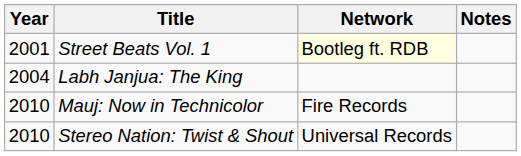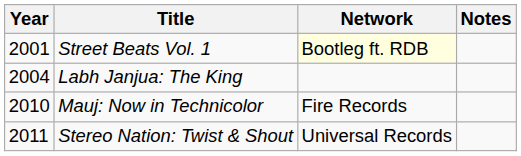 <table class="wikitable">
 <tr>
 <th>Year</th>
 <th>Title</th>
 <th>Network</th>
 <th>Notes</th>
 </tr>
 <tr>
 <td>2001</td>
 <td><em>Street Beats Vol. 1</em></td>
 <td style="background: lightyellow;">Bootleg ft. RDB</td>
 <td></td>
 </tr>
 <tr>
 <td>2004</td>
 <td><em>Labh Janjua: The King</em></td>
 <td></td>
 <td></td>
 </tr>
 <tr>
 <td>2010</td>
 <td><em>Mauj: Now in Technicolor</em></td>
 <td>Fire Records</td>
 <td></td>
 </tr>
 <tr>
-<td>2010</td>
+<td>2011</td>
 <td><em>Stereo Nation: Twist & Shout</em></td>
 <td>Universal Records</td>
 <td></td>
 </tr>
 </table>
